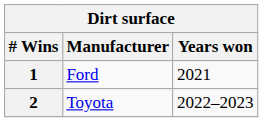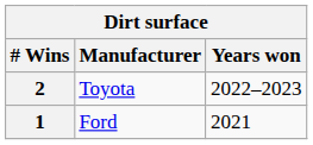 <table class="wikitable" style="font-size: 95%;">
 <tr>
 <th colspan="3">Dirt surface</th>
 </tr>
 <tr>
 <th># Wins</th>
 <th>Manufacturer</th>
 <th>Years won</th>
 </tr>
 <tr>
+<th rowspan="1">2</th>
+<td><a href='#'>Toyota</a></td>
+<td>2022–2023</td>
+</tr>
+<tr>
 <th rowpsan="1">1</th>
 <td><a href='#'>Ford</a></td>
 <td>2021</td>
 </tr>
 <tr>
-<th rowspan="1">2</th>
-<td><a href='#'>Toyota</a></td>
-<td>2022–2023</td>
-</tr>
-<tr>
 </tr>
 </table>
